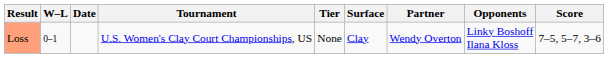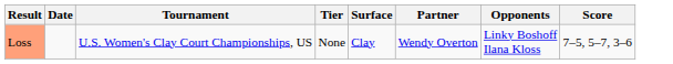 <table class="sortable wikitable">
 <tr>
 <th class=unsortable>Result</th>
-<th class="unsortable">W–L</th>
 <th class=unsortable>Date</th>
 <th class=unsortable>Tournament</th>
 <th class=unsortable>Tier</th>
 <th class=unsortable>Surface</th>
 <th class=unsortable>Partner</th>
 <th class=unsortable>Opponents</th>
 <th class="unsortable">Score</th>
 </tr>
 <tr bgcolor=>
 <td style="background:#ffa07a;">Loss</td>
-<td><small>0–1</small></td>
 <td><a href='#'></a></td>
 <td><a href='#'>U.S. Women's Clay Court Championships</a>, US</td>
 <td>None</td>
 <td><a href='#'>Clay</a></td>
 <td> <a href='#'>Wendy Overton</a></td>
 <td> <a href='#'>Linky Boshoff</a> <br>  <a href='#'>Ilana Kloss</a></td>
 <td>7–5, 5–7, 3–6</td>
 </tr>
 </table>
